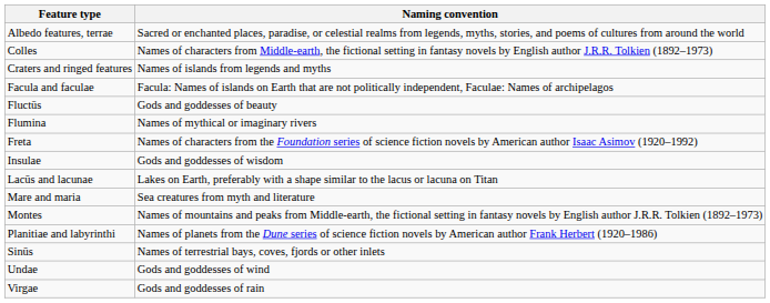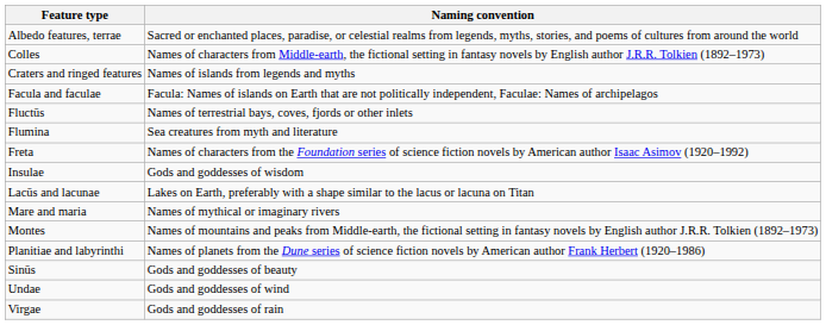 <table class="wikitable">
 <tr>
 <th>Feature type</th>
 <th>Naming convention</th>
 </tr>
 <tr>
 <td>Albedo features, terrae</td>
 <td>Sacred or enchanted places, paradise, or celestial realms from legends, myths, stories, and poems of cultures from around the world</td>
 </tr>
 <tr>
 <td>Colles</td>
 <td>Names of characters from <a href='#'>Middle-earth</a>, the fictional setting in fantasy novels by English author <a href='#'>J.R.R. Tolkien</a> (1892–1973)</td>
 </tr>
 <tr>
 <td>Craters and ringed features</td>
 <td>Names of islands from legends and myths</td>
 </tr>
 <tr>
 <td>Facula and faculae</td>
 <td>Facula: Names of islands on Earth that are not politically independent, Faculae: Names of archipelagos</td>
 </tr>
 <tr>
 <td>Fluctūs</td>
-<td>Gods and goddesses of beauty</td>
+<td>Names of terrestrial bays, coves, fjords or other inlets</td>
 </tr>
 <tr>
 <td>Flumina</td>
-<td>Names of mythical or imaginary rivers</td>
+<td>Sea creatures from myth and literature</td>
 </tr>
 <tr>
 <td>Freta</td>
 <td>Names of characters from the <a href='#'><em>Foundation</em> series</a> of science fiction novels by American author <a href='#'>Isaac Asimov</a> (1920–1992)</td>
 </tr>
 <tr>
 <td>Insulae</td>
 <td>Gods and goddesses of wisdom</td>
 </tr>
 <tr>
 <td>Lacūs and lacunae</td>
 <td>Lakes on Earth, preferably with a shape similar to the lacus or lacuna on Titan</td>
 </tr>
 <tr>
 <td>Mare and maria</td>
-<td>Sea creatures from myth and literature</td>
+<td>Names of mythical or imaginary rivers</td>
 </tr>
 <tr>
 <td>Montes</td>
 <td>Names of mountains and peaks from Middle-earth, the fictional setting in fantasy novels by English author J.R.R. Tolkien (1892–1973)</td>
 </tr>
 <tr>
 <td>Planitiae and labyrinthi</td>
 <td>Names of planets from the <a href='#'><em>Dune</em> series</a> of science fiction novels by American author <a href='#'>Frank Herbert</a> (1920–1986)</td>
 </tr>
 <tr>
 <td>Sinūs</td>
-<td>Names of terrestrial bays, coves, fjords or other inlets</td>
+<td>Gods and goddesses of beauty</td>
 </tr>
 <tr>
 <td>Undae</td>
 <td>Gods and goddesses of wind</td>
 </tr>
 <tr>
 <td>Virgae</td>
 <td>Gods and goddesses of rain</td>
 </tr>
 </table>
